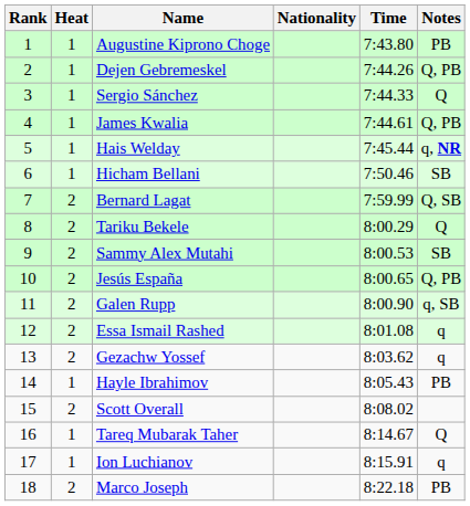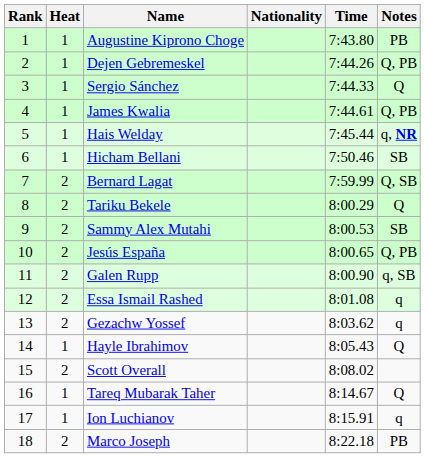 <table class="wikitable sortable" style="text-align:center">
 <tr>
 <th>Rank</th>
 <th>Heat</th>
 <th>Name</th>
 <th>Nationality</th>
 <th>Time</th>
 <th>Notes</th>
 </tr>
 <tr bgcolor=ccffcc>
 <td>1</td>
 <td>1</td>
 <td align=left><a href='#'>Augustine Kiprono Choge</a></td>
 <td align=left></td>
 <td>7:43.80</td>
 <td>PB</td>
 </tr>
 <tr bgcolor=ccffcc>
 <td>2</td>
 <td>1</td>
 <td align=left><a href='#'>Dejen Gebremeskel</a></td>
 <td align=left></td>
 <td>7:44.26</td>
 <td>Q, PB</td>
 </tr>
 <tr bgcolor=ccffcc>
 <td>3</td>
 <td>1</td>
 <td align=left><a href='#'>Sergio Sánchez</a></td>
 <td align=left></td>
 <td>7:44.33</td>
 <td>Q</td>
 </tr>
 <tr bgcolor=ccffcc>
 <td>4</td>
 <td>1</td>
 <td align=left><a href='#'>James Kwalia</a></td>
 <td align=left></td>
 <td>7:44.61</td>
 <td>Q, PB</td>
 </tr>
 <tr bgcolor=ddffdd>
 <td>5</td>
 <td>1</td>
 <td align=left><a href='#'>Hais Welday</a></td>
 <td align=left></td>
 <td>7:45.44</td>
 <td>q, <strong><a href='#'>NR</a></strong></td>
 </tr>
 <tr bgcolor=ddffdd>
 <td>6</td>
 <td>1</td>
 <td align=left><a href='#'>Hicham Bellani</a></td>
 <td align=left></td>
 <td>7:50.46</td>
 <td>SB</td>
 </tr>
 <tr bgcolor=ccffcc>
 <td>7</td>
 <td>2</td>
 <td align=left><a href='#'>Bernard Lagat</a></td>
 <td align=left></td>
 <td>7:59.99</td>
 <td>Q, SB</td>
 </tr>
 <tr bgcolor=ccffcc>
 <td>8</td>
 <td>2</td>
 <td align=left><a href='#'>Tariku Bekele</a></td>
 <td align=left></td>
 <td>8:00.29</td>
 <td>Q</td>
 </tr>
 <tr bgcolor=ccffcc>
 <td>9</td>
 <td>2</td>
 <td align=left><a href='#'>Sammy Alex Mutahi</a></td>
 <td align=left></td>
 <td>8:00.53</td>
 <td>SB</td>
 </tr>
 <tr bgcolor=ccffcc>
 <td>10</td>
 <td>2</td>
 <td align=left><a href='#'>Jesús España</a></td>
 <td align=left></td>
 <td>8:00.65</td>
 <td>Q, PB</td>
 </tr>
 <tr bgcolor=ddffdd>
 <td>11</td>
 <td>2</td>
 <td align=left><a href='#'>Galen Rupp</a></td>
 <td align=left></td>
 <td>8:00.90</td>
 <td>q, SB</td>
 </tr>
 <tr bgcolor=ddffdd>
 <td>12</td>
 <td>2</td>
 <td align=left><a href='#'>Essa Ismail Rashed</a></td>
 <td align=left></td>
 <td>8:01.08</td>
 <td>q</td>
 </tr>
 <tr>
 <td>13</td>
 <td>2</td>
 <td align=left><a href='#'>Gezachw Yossef</a></td>
 <td align=left></td>
 <td>8:03.62</td>
 <td>q</td>
 </tr>
 <tr>
 <td>14</td>
 <td>1</td>
 <td align=left><a href='#'>Hayle Ibrahimov</a></td>
 <td align=left></td>
 <td>8:05.43</td>
-<td>PB</td>
+<td>Q</td>
 </tr>
 <tr>
 <td>15</td>
 <td>2</td>
 <td align=left><a href='#'>Scott Overall</a></td>
 <td align=left></td>
 <td>8:08.02</td>
 <td></td>
 </tr>
 <tr>
 <td>16</td>
 <td>1</td>
 <td align=left><a href='#'>Tareq Mubarak Taher</a></td>
 <td align=left></td>
 <td>8:14.67</td>
 <td>Q</td>
 </tr>
 <tr>
 <td>17</td>
 <td>1</td>
 <td align=left><a href='#'>Ion Luchianov</a></td>
 <td align=left></td>
 <td>8:15.91</td>
 <td>q</td>
 </tr>
 <tr>
 <td>18</td>
 <td>2</td>
 <td align=left><a href='#'>Marco Joseph</a></td>
 <td align=left></td>
 <td>8:22.18</td>
 <td>PB</td>
 </tr>
 </table>
